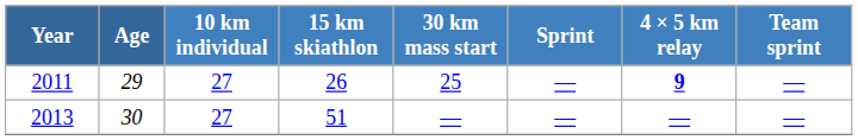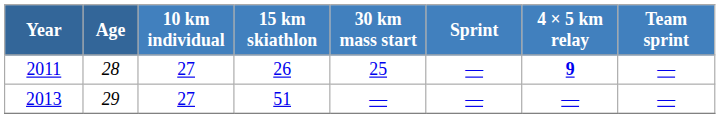 <table class="wikitable" style="font-size:95%; text-align:center; border:gray solid 1px; background:#fff;">
 <tr>
 <th style="background:#369; color:white; width:60px;"> Year </th>
 <th style="background:#369; color:white; width:40px;"> Age </th>
 <th style="background-color:#4180be; color:white; width:75px;"> 10 km <br> individual </th>
 <th style="background-color:#4180be; color:white; width:75px;"> 15 km <br> skiathlon </th>
 <th style="background-color:#4180be; color:white; width:75px;"> 30 km <br> mass start </th>
 <th style="background-color:#4180be; color:white; width:75px;"> Sprint </th>
 <th style="background-color:#4180be; color:white; width:75px;"> 4 × 5 km <br> relay </th>
 <th style="background-color:#4180be; color:white; width:75px;"> Team <br> sprint </th>
 </tr>
 <tr>
 <td><a href='#'>2011</a></td>
-<td><em>29</em></td>
+<td><em>28</em></td>
 <td><a href='#'>27</a></td>
 <td><a href='#'>26</a></td>
 <td><a href='#'>25</a></td>
 <td><a href='#'>—</a></td>
 <td><strong><a href='#'>9</a></strong></td>
 <td><a href='#'>—</a></td>
 </tr>
 <tr>
 <td><a href='#'>2013</a></td>
-<td><em>30</em></td>
+<td><em>29</em></td>
 <td><a href='#'>27</a></td>
 <td><a href='#'>51</a></td>
 <td><a href='#'>—</a></td>
 <td><a href='#'>—</a></td>
 <td><a href='#'>—</a></td>
 <td><a href='#'>—</a></td>
 </tr>
 <tr>
 </tr>
 </table>
